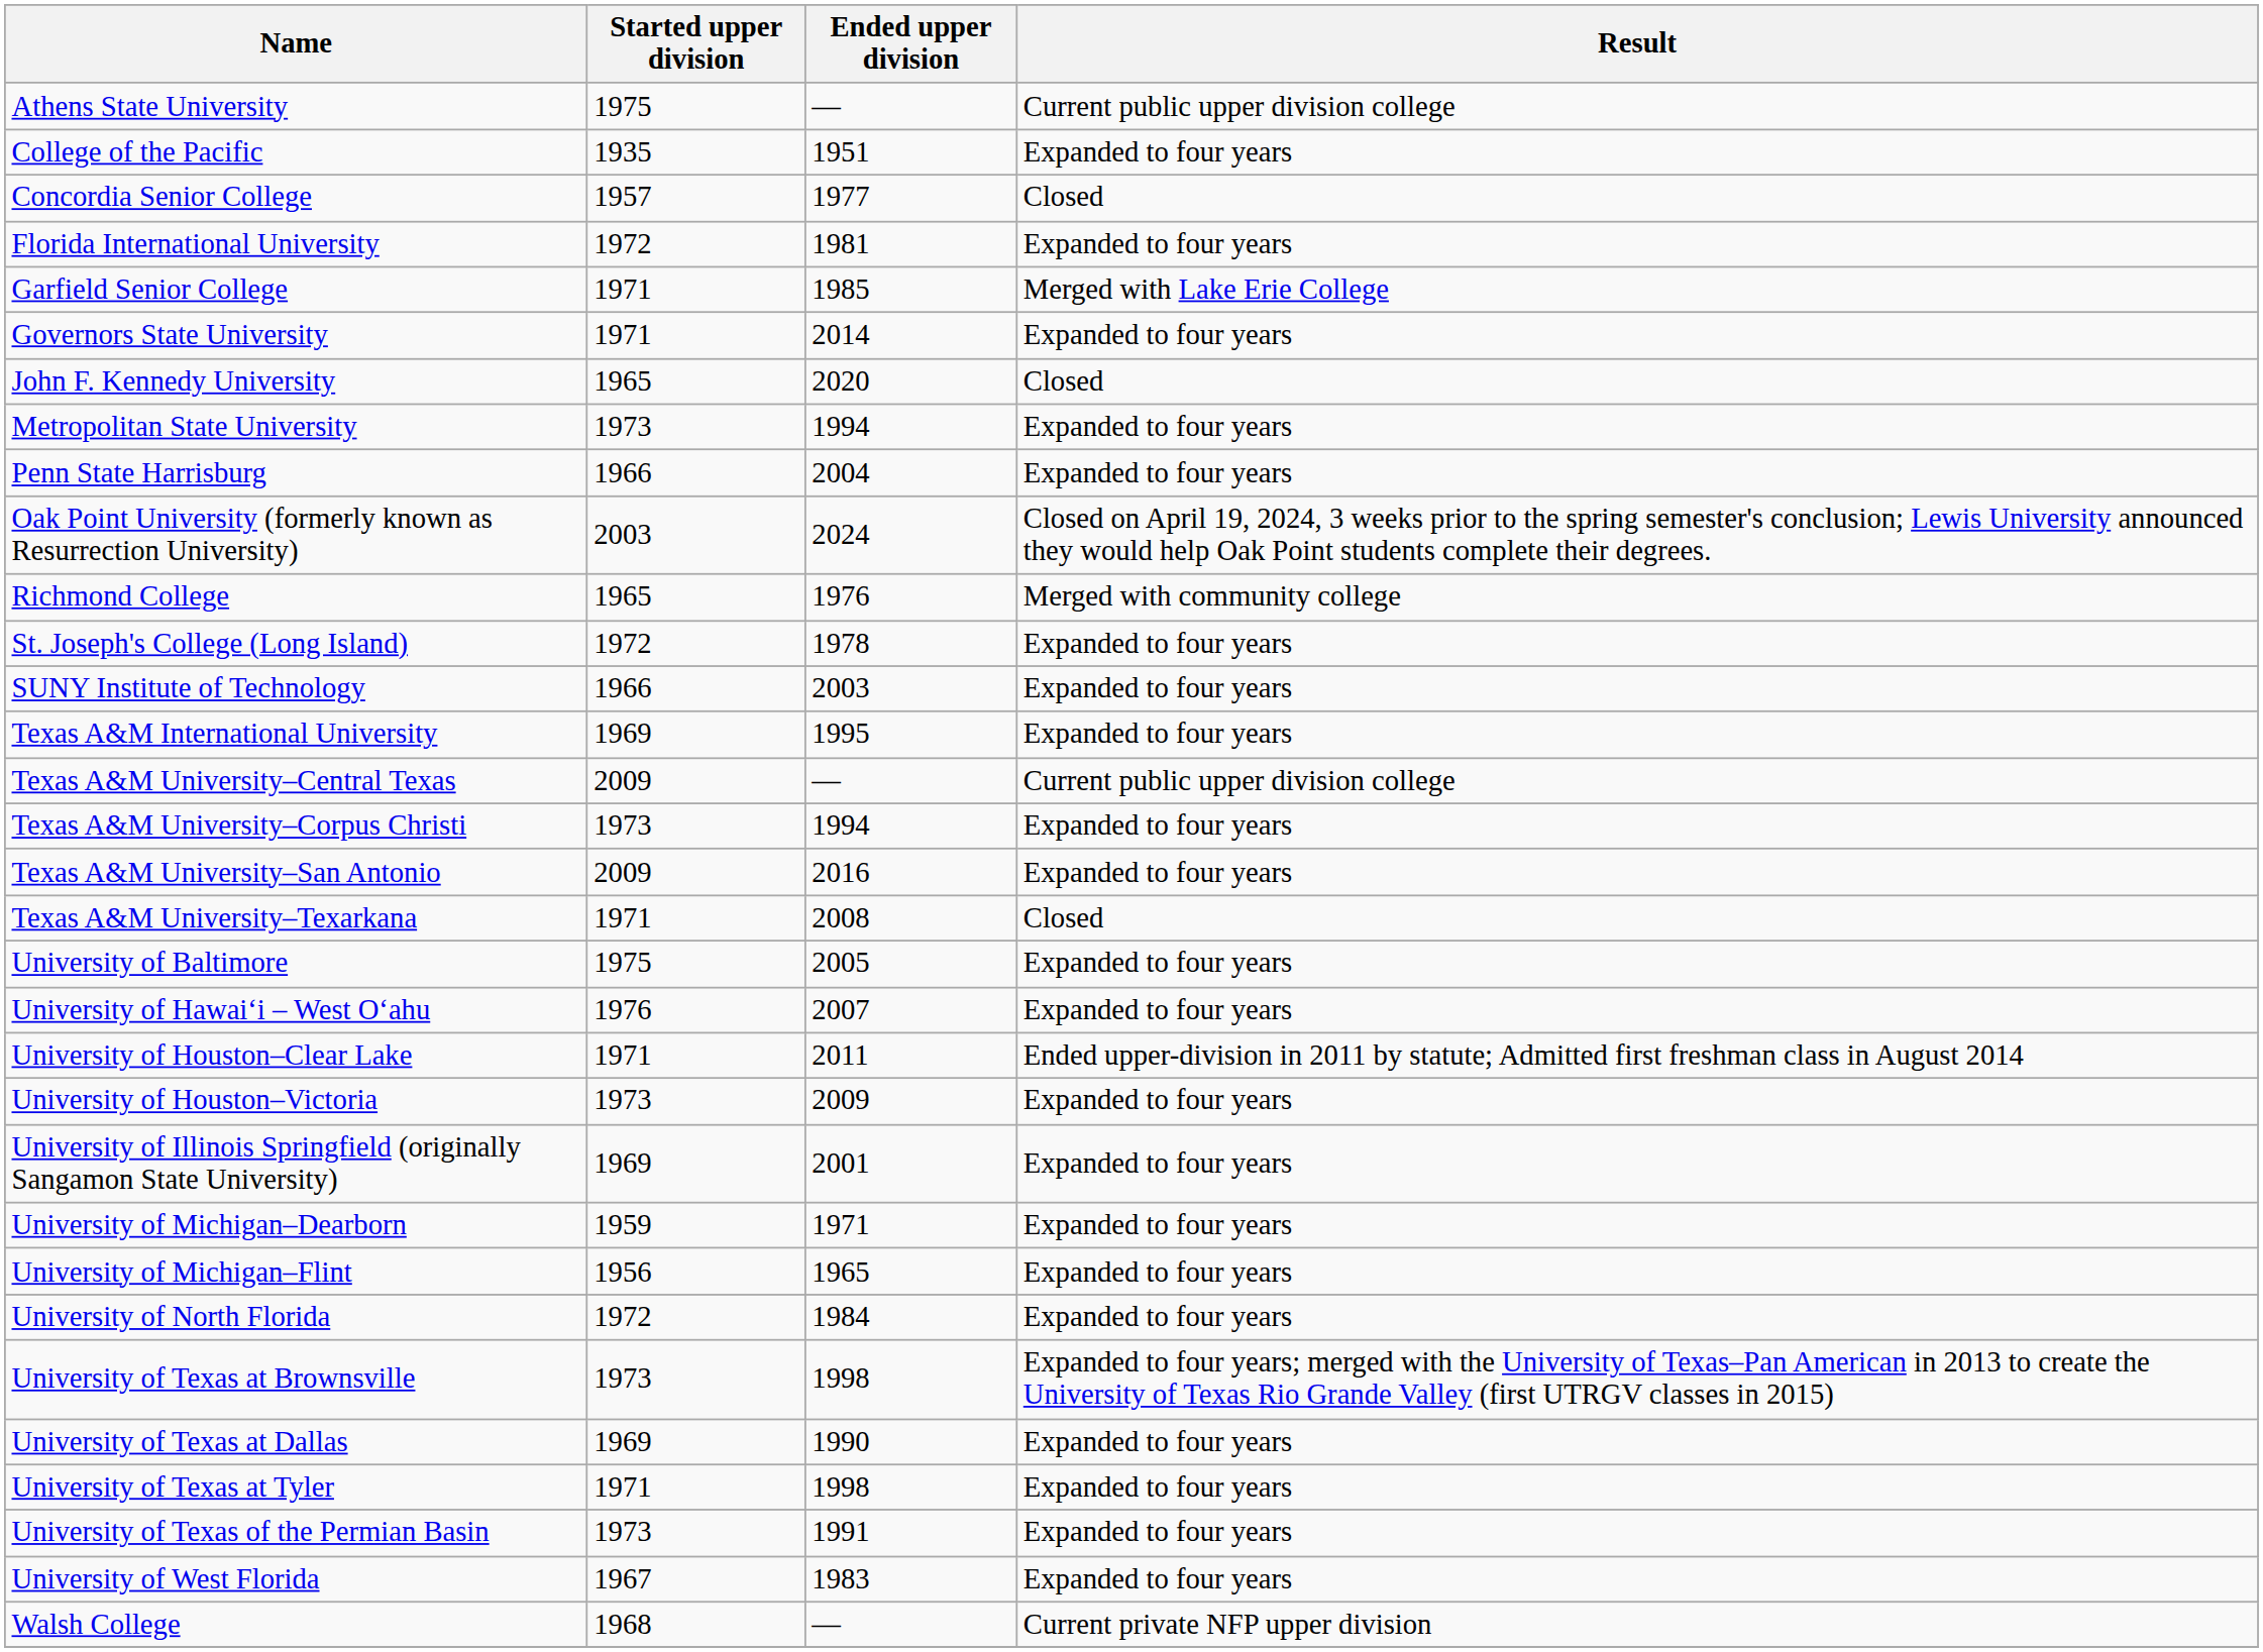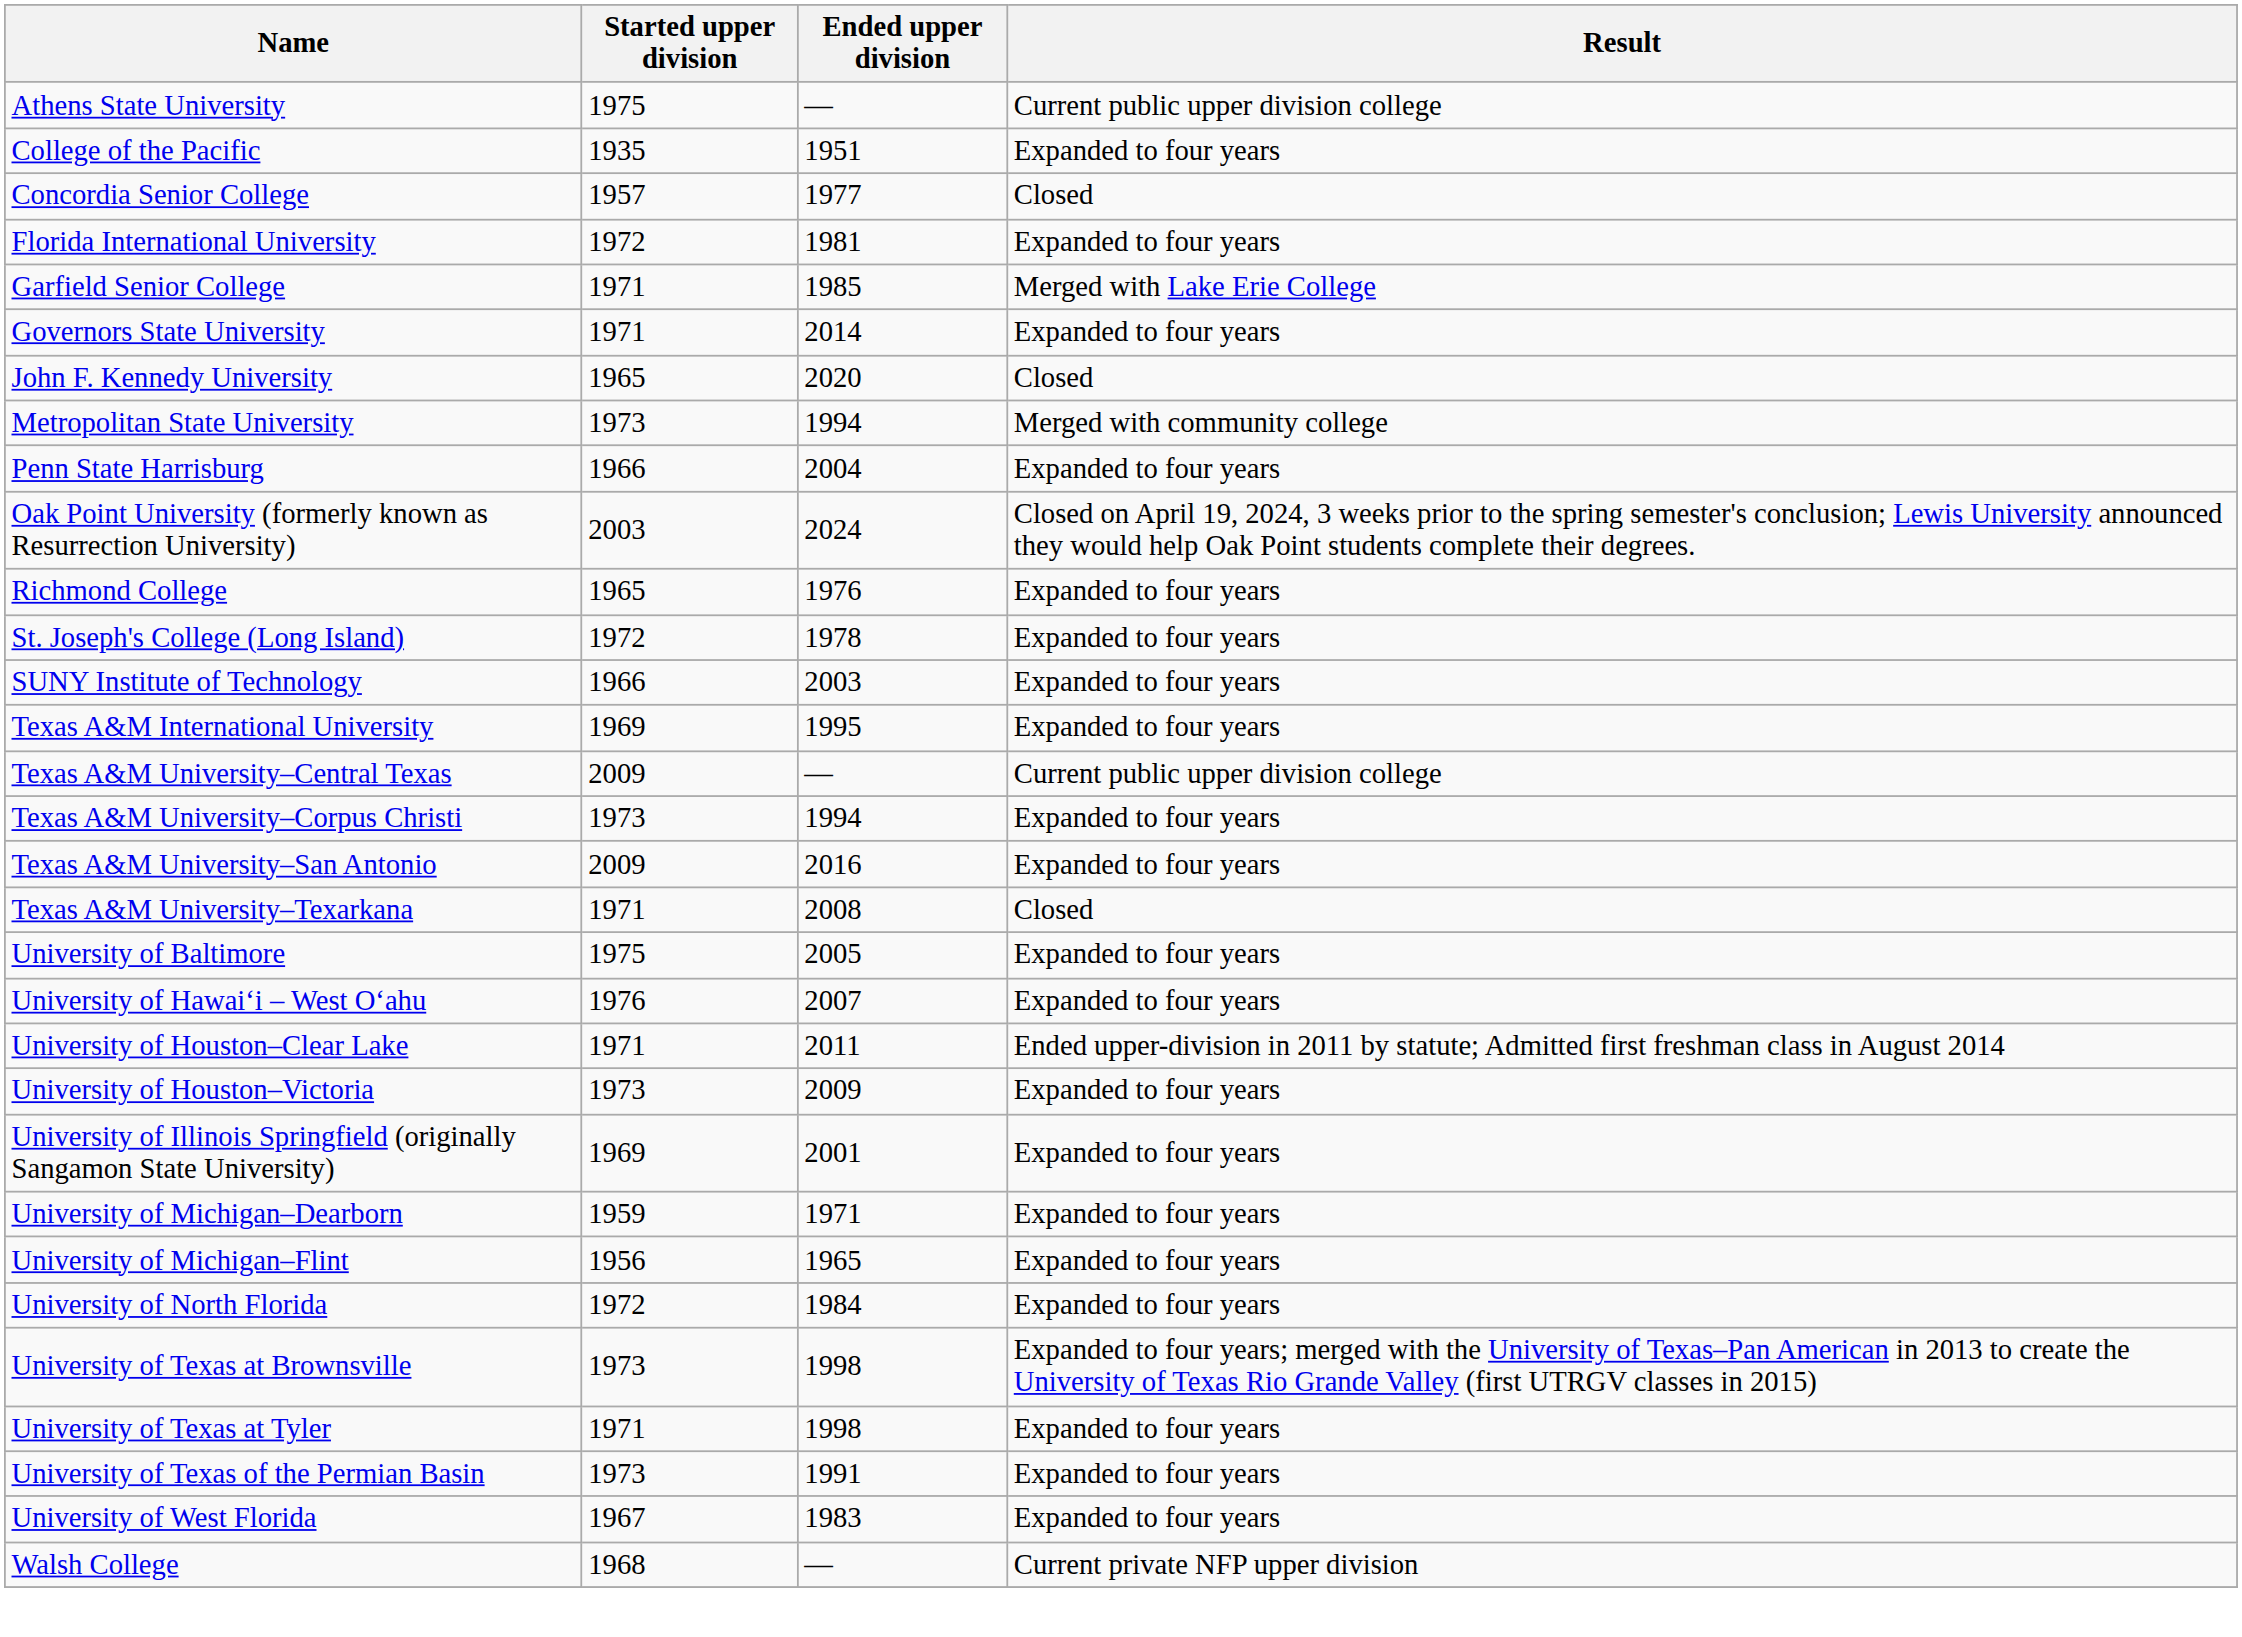 <table class="wikitable sortable" style="text-align:left">
 <tr>
 <th>Name</th>
 <th>Started upper division</th>
 <th>Ended upper division</th>
 <th>Result</th>
 </tr>
 <tr>
 <td><a href='#'>Athens State University</a></td>
 <td>1975</td>
 <td>—</td>
 <td>Current public upper division college</td>
 </tr>
 <tr>
 <td><a href='#'>College of the Pacific</a></td>
 <td>1935</td>
 <td>1951</td>
 <td>Expanded to four years</td>
 </tr>
 <tr>
 <td><a href='#'>Concordia Senior College</a></td>
 <td>1957</td>
 <td>1977</td>
 <td>Closed</td>
 </tr>
 <tr>
 <td><a href='#'>Florida International University</a></td>
 <td>1972</td>
 <td>1981</td>
 <td>Expanded to four years</td>
 </tr>
 <tr>
 <td><a href='#'>Garfield Senior College</a></td>
 <td>1971</td>
 <td>1985</td>
 <td>Merged with <a href='#'>Lake Erie College</a></td>
 </tr>
 <tr>
 <td><a href='#'>Governors State University</a></td>
 <td>1971</td>
 <td>2014</td>
 <td>Expanded to four years</td>
 </tr>
 <tr>
 <td><a href='#'>John F. Kennedy University</a></td>
 <td>1965</td>
 <td>2020</td>
 <td>Closed</td>
 </tr>
 <tr>
 <td><a href='#'>Metropolitan State University</a></td>
 <td>1973</td>
 <td>1994</td>
-<td>Expanded to four years</td>
+<td>Merged with community college</td>
 </tr>
 <tr>
 <td><a href='#'>Penn State Harrisburg</a></td>
 <td>1966</td>
 <td>2004</td>
 <td>Expanded to four years</td>
 </tr>
 <tr>
 <td><a href='#'>Oak Point University</a> (formerly known as Resurrection University)</td>
 <td>2003</td>
 <td>2024</td>
 <td>Closed on April 19, 2024, 3 weeks prior to the spring semester's conclusion; <a href='#'>Lewis University</a> announced they would help Oak Point students complete their degrees.</td>
 </tr>
 <tr>
 <td><a href='#'>Richmond College</a></td>
 <td>1965</td>
 <td>1976</td>
-<td>Merged with community college</td>
+<td>Expanded to four years</td>
 </tr>
 <tr>
 <td><a href='#'>St. Joseph's College (Long Island)</a></td>
 <td>1972</td>
 <td>1978</td>
 <td>Expanded to four years</td>
 </tr>
 <tr>
 <td><a href='#'>SUNY Institute of Technology</a></td>
 <td>1966</td>
 <td>2003</td>
 <td>Expanded to four years</td>
 </tr>
 <tr>
 <td><a href='#'>Texas A&M International University</a></td>
 <td>1969</td>
 <td>1995</td>
 <td>Expanded to four years</td>
 </tr>
 <tr>
 <td><a href='#'>Texas A&M University–Central Texas</a></td>
 <td>2009</td>
 <td>—</td>
 <td>Current public upper division college</td>
 </tr>
 <tr>
 <td><a href='#'>Texas A&M University–Corpus Christi</a></td>
 <td>1973</td>
 <td>1994</td>
 <td>Expanded to four years</td>
 </tr>
 <tr>
 <td><a href='#'>Texas A&M University–San Antonio</a></td>
 <td>2009</td>
 <td>2016</td>
 <td>Expanded to four years</td>
 </tr>
 <tr>
 <td><a href='#'>Texas A&M University–Texarkana</a></td>
 <td>1971</td>
 <td>2008</td>
 <td>Closed</td>
 </tr>
 <tr>
 <td><a href='#'>University of Baltimore</a></td>
 <td>1975</td>
 <td>2005</td>
 <td>Expanded to four years</td>
 </tr>
 <tr>
 <td><a href='#'>University of Hawaiʻi – West Oʻahu</a></td>
 <td>1976</td>
 <td>2007</td>
 <td>Expanded to four years</td>
 </tr>
 <tr>
 <td><a href='#'>University of Houston–Clear Lake</a></td>
 <td>1971</td>
 <td>2011</td>
 <td>Ended upper-division in 2011 by statute; Admitted first freshman class in August 2014</td>
 </tr>
 <tr>
 <td><a href='#'>University of Houston–Victoria</a></td>
 <td>1973</td>
 <td>2009</td>
 <td>Expanded to four years</td>
 </tr>
 <tr>
 <td><a href='#'>University of Illinois Springfield</a> (originally Sangamon State University)</td>
 <td>1969</td>
 <td>2001</td>
 <td>Expanded to four years</td>
 </tr>
 <tr>
 <td><a href='#'>University of Michigan–Dearborn</a></td>
 <td>1959</td>
 <td>1971</td>
 <td>Expanded to four years</td>
 </tr>
 <tr>
 <td><a href='#'>University of Michigan–Flint</a></td>
 <td>1956</td>
 <td>1965</td>
 <td>Expanded to four years</td>
 </tr>
 <tr>
 <td><a href='#'>University of North Florida</a></td>
 <td>1972</td>
 <td>1984</td>
 <td>Expanded to four years</td>
 </tr>
 <tr>
 <td><a href='#'>University of Texas at Brownsville</a></td>
 <td>1973</td>
 <td>1998</td>
 <td>Expanded to four years; merged with the <a href='#'>University of Texas–Pan American</a> in 2013 to create the <a href='#'>University of Texas Rio Grande Valley</a> (first UTRGV classes in 2015)</td>
 </tr>
 <tr>
-<td><a href='#'>University of Texas at Dallas</a></td>
-<td>1969</td>
-<td>1990</td>
-<td>Expanded to four years</td>
-</tr>
-<tr>
 <td><a href='#'>University of Texas at Tyler</a></td>
 <td>1971</td>
 <td>1998</td>
 <td>Expanded to four years</td>
 </tr>
 <tr>
 <td><a href='#'>University of Texas of the Permian Basin</a></td>
 <td>1973</td>
 <td>1991</td>
 <td>Expanded to four years</td>
 </tr>
 <tr>
 <td><a href='#'>University of West Florida</a></td>
 <td>1967</td>
 <td>1983</td>
 <td>Expanded to four years</td>
 </tr>
 <tr>
 <td><a href='#'>Walsh College</a></td>
 <td>1968</td>
 <td>—</td>
 <td>Current private NFP upper division</td>
 </tr>
 <tr>
 </tr>
 </table>
